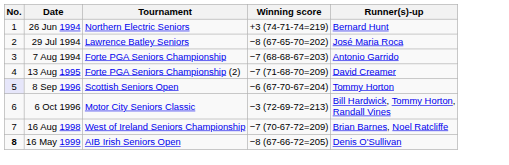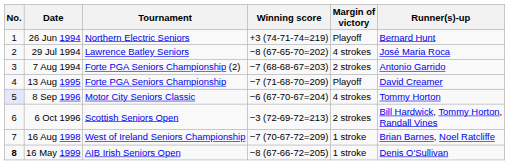 <table class="wikitable" style="font-size:95%;">
 <tr>
 <th>No.</th>
 <th>Date</th>
 <th>Tournament</th>
 <th>Winning score</th>
+<th>Margin of<br>victory</th>
 <th>Runner(s)-up</th>
 </tr>
 <tr>
 <td align=center>1</td>
 <td align=right>26 Jun <a href='#'>1994</a></td>
 <td><a href='#'>Northern Electric Seniors</a></td>
 <td>+3 (74-71-74=219)</td>
+<td>Playoff</td>
 <td> <a href='#'>Bernard Hunt</a></td>
 </tr>
 <tr>
 <td align=center>2</td>
 <td align=right>29 Jul 1994</td>
 <td><a href='#'>Lawrence Batley Seniors</a></td>
 <td>−8 (67-65-70=202)</td>
+<td>4 strokes</td>
 <td> <a href='#'>José Maria Roca</a></td>
 </tr>
 <tr>
 <td align=center>3</td>
 <td align=right>7 Aug 1994</td>
-<td><a href='#'>Forte PGA Seniors Championship</a></td>
+<td><a href='#'>Forte PGA Seniors Championship</a> (2)</td>
 <td>−7 (68-68-67=203)</td>
+<td>2 strokes</td>
 <td> <a href='#'>Antonio Garrido</a></td>
 </tr>
 <tr>
 <td align=center>4</td>
 <td align=right>13 Aug <a href='#'>1995</a></td>
-<td><a href='#'>Forte PGA Seniors Championship</a> (2)</td>
+<td><a href='#'>Forte PGA Seniors Championship</a></td>
 <td>−7 (71-68-70=209)</td>
+<td>Playoff</td>
 <td> <a href='#'>David Creamer</a></td>
 </tr>
 <tr>
 <td align=center style="background: lavender;">5</td>
 <td align=right>8 Sep <a href='#'>1996</a></td>
-<td><a href='#'>Scottish Seniors Open</a></td>
+<td><a href='#'>Motor City Seniors Classic</a></td>
 <td>−6 (67-70-67=204)</td>
+<td>4 strokes</td>
 <td> <a href='#'>Tommy Horton</a></td>
 </tr>
 <tr>
 <td align=center>6</td>
 <td align=right>6 Oct 1996</td>
-<td><a href='#'>Motor City Seniors Classic</a></td>
+<td><a href='#'>Scottish Seniors Open</a></td>
 <td>−3 (72-69-72=213)</td>
+<td>2 strokes</td>
 <td> <a href='#'>Bill Hardwick</a>,  <a href='#'>Tommy Horton</a>,<br> <a href='#'>Randall Vines</a></td>
 </tr>
 <tr>
 <td align=center>7</td>
 <td align=right>16 Aug <a href='#'>1998</a></td>
 <td><a href='#'>West of Ireland Seniors Championship</a></td>
 <td>−7 (70-67-72=209)</td>
+<td>1 stroke</td>
 <td> <a href='#'>Brian Barnes</a>,  <a href='#'>Noel Ratcliffe</a></td>
 </tr>
 <tr>
 <td align=center><strong>8</strong></td>
 <td align=right>16 May <a href='#'>1999</a></td>
 <td><a href='#'>AIB Irish Seniors Open</a></td>
 <td>−8 (67-66-72=205)</td>
+<td>1 stroke</td>
 <td> <a href='#'>Denis O'Sullivan</a></td>
 </tr>
 </table>
